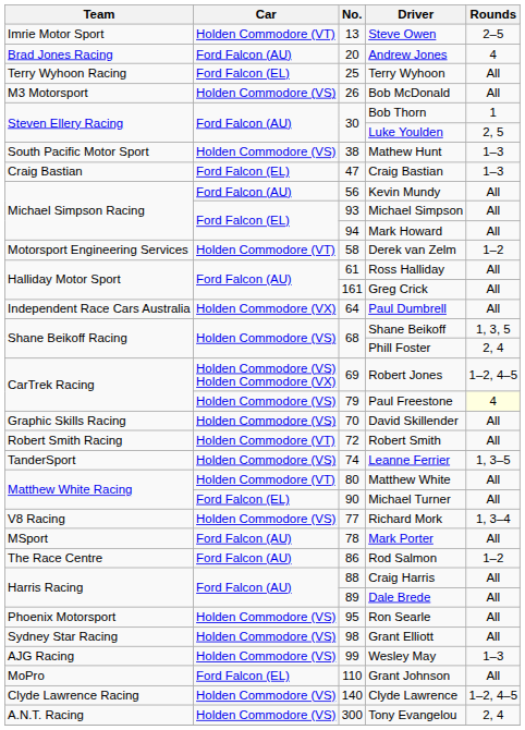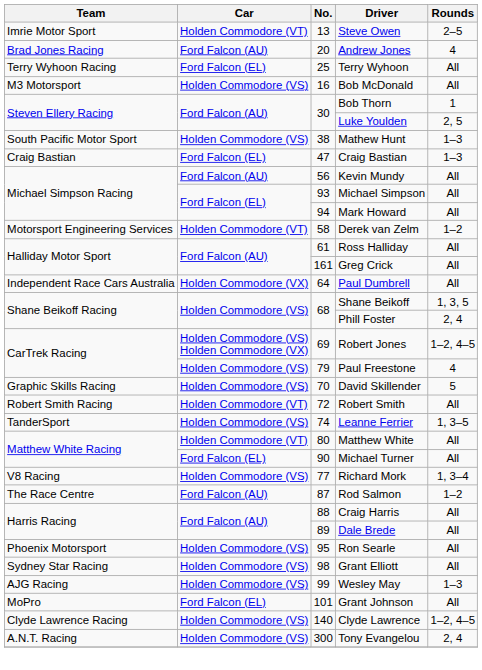 <table class="wikitable" style="font-size: 85%;">
 <tr>
 <th>Team</th>
 <th>Car</th>
 <th>No.</th>
 <th>Driver</th>
 <th>Rounds</th>
 </tr>
 <tr>
 <td>Imrie Motor Sport</td>
 <td><a href='#'>Holden Commodore (VT)</a></td>
 <td align="center">13</td>
 <td> <a href='#'>Steve Owen</a></td>
 <td align="center">2–5</td>
 </tr>
 <tr>
 <td><a href='#'>Brad Jones Racing</a></td>
 <td><a href='#'>Ford Falcon (AU)</a></td>
 <td align="center">20</td>
 <td> <a href='#'>Andrew Jones</a></td>
 <td align="center">4</td>
 </tr>
 <tr>
 <td>Terry Wyhoon Racing</td>
 <td><a href='#'>Ford Falcon (EL)</a></td>
 <td align="center">25</td>
 <td> Terry Wyhoon</td>
 <td align="center">All</td>
 </tr>
 <tr>
 <td>M3 Motorsport</td>
 <td><a href='#'>Holden Commodore (VS)</a></td>
-<td align="center">26</td>
+<td align="center">16</td>
 <td> Bob McDonald</td>
 <td align="center">All</td>
 </tr>
 <tr>
 <td rowspan="2"><a href='#'>Steven Ellery Racing</a></td>
 <td rowspan="2"><a href='#'>Ford Falcon (AU)</a></td>
 <td rowspan="2" align="center">30</td>
 <td> Bob Thorn</td>
 <td align="center">1</td>
 </tr>
 <tr>
 <td> <a href='#'>Luke Youlden</a></td>
 <td align="center">2, 5</td>
 </tr>
 <tr>
 <td>South Pacific Motor Sport</td>
 <td><a href='#'>Holden Commodore (VS)</a></td>
 <td align="center">38</td>
 <td> Mathew Hunt</td>
 <td align="center">1–3</td>
 </tr>
 <tr>
 <td>Craig Bastian</td>
 <td><a href='#'>Ford Falcon (EL)</a></td>
 <td align="center">47</td>
 <td> Craig Bastian</td>
 <td align="center">1–3</td>
 </tr>
 <tr>
 <td rowspan=3>Michael Simpson Racing</td>
 <td><a href='#'>Ford Falcon (AU)</a></td>
 <td align="center">56</td>
 <td> Kevin Mundy</td>
 <td align="center">All</td>
 </tr>
 <tr>
 <td rowspan=2><a href='#'>Ford Falcon (EL)</a></td>
 <td align="center">93</td>
 <td> Michael Simpson</td>
 <td align="center">All</td>
 </tr>
 <tr>
 <td align="center">94</td>
 <td> Mark Howard</td>
 <td align="center">All</td>
 </tr>
 <tr>
 <td>Motorsport Engineering Services</td>
 <td><a href='#'>Holden Commodore (VT)</a></td>
 <td align="center">58</td>
 <td> Derek van Zelm</td>
 <td align="center">1–2</td>
 </tr>
 <tr>
 <td rowspan=2>Halliday Motor Sport</td>
 <td rowspan=2><a href='#'>Ford Falcon (AU)</a></td>
 <td align="center">61</td>
 <td> Ross Halliday</td>
 <td align="center">All</td>
 </tr>
 <tr>
 <td align="center">161</td>
 <td> Greg Crick</td>
 <td align="center">All</td>
 </tr>
 <tr>
 <td>Independent Race Cars Australia</td>
 <td><a href='#'>Holden Commodore (VX)</a></td>
 <td align="center">64</td>
 <td> <a href='#'>Paul Dumbrell</a></td>
 <td align="center">All</td>
 </tr>
 <tr>
 <td rowspan="2">Shane Beikoff Racing</td>
 <td rowspan="2"><a href='#'>Holden Commodore (VS)</a></td>
 <td rowspan="2" align="center">68</td>
 <td> Shane Beikoff</td>
 <td align="center">1, 3, 5</td>
 </tr>
 <tr>
 <td> Phill Foster</td>
 <td align="center">2, 4</td>
 </tr>
 <tr>
 <td rowspan=2>CarTrek Racing</td>
 <td><a href='#'>Holden Commodore (VS)</a> <br> <a href='#'>Holden Commodore (VX)</a></td>
 <td align="center">69</td>
 <td> Robert Jones</td>
 <td align="center">1–2, 4–5</td>
 </tr>
 <tr>
 <td><a href='#'>Holden Commodore (VS)</a></td>
 <td align="center">79</td>
 <td> Paul Freestone</td>
-<td align="center" style="background: lightyellow;">4</td>
+<td align="center">4</td>
 </tr>
 <tr>
 <td>Graphic Skills Racing</td>
 <td><a href='#'>Holden Commodore (VS)</a></td>
 <td align="center">70</td>
 <td> David Skillender</td>
-<td align="center">All</td>
+<td align="center">5</td>
 </tr>
 <tr>
 <td>Robert Smith Racing</td>
 <td><a href='#'>Holden Commodore (VT)</a></td>
 <td align="center">72</td>
 <td> Robert Smith</td>
 <td align="center">All</td>
 </tr>
 <tr>
 <td>TanderSport</td>
 <td><a href='#'>Holden Commodore (VS)</a></td>
 <td align="center">74</td>
 <td> <a href='#'>Leanne Ferrier</a></td>
 <td align="center">1, 3–5</td>
 </tr>
 <tr>
 <td rowspan=2><a href='#'>Matthew White Racing</a></td>
 <td><a href='#'>Holden Commodore (VT)</a></td>
 <td align="center">80</td>
 <td> Matthew White</td>
 <td align="center">All</td>
 </tr>
 <tr>
 <td><a href='#'>Ford Falcon (EL)</a></td>
 <td align="center">90</td>
 <td> Michael Turner</td>
 <td align="center">All</td>
 </tr>
 <tr>
 <td>V8 Racing</td>
 <td><a href='#'>Holden Commodore (VS)</a></td>
 <td align="center">77</td>
 <td> Richard Mork</td>
 <td align="center">1, 3–4</td>
 </tr>
 <tr>
-<td>MSport</td>
-<td><a href='#'>Ford Falcon (AU)</a></td>
-<td align="center">78</td>
-<td> <a href='#'>Mark Porter</a></td>
-<td align="center">All</td>
-</tr>
-<tr>
 <td>The Race Centre</td>
 <td><a href='#'>Ford Falcon (AU)</a></td>
-<td align="center">86</td>
+<td align="center">87</td>
 <td> Rod Salmon</td>
 <td align="center">1–2</td>
 </tr>
 <tr>
 <td rowspan=2>Harris Racing</td>
 <td rowspan=2><a href='#'>Ford Falcon (AU)</a></td>
 <td align="center">88</td>
 <td> Craig Harris</td>
 <td align="center">All</td>
 </tr>
 <tr>
 <td align="center">89</td>
 <td> <a href='#'>Dale Brede</a></td>
 <td align="center">All</td>
 </tr>
 <tr>
 <td>Phoenix Motorsport</td>
 <td><a href='#'>Holden Commodore (VS)</a></td>
 <td align="center">95</td>
 <td> Ron Searle</td>
 <td align="center">All</td>
 </tr>
 <tr>
 <td>Sydney Star Racing</td>
 <td><a href='#'>Holden Commodore (VS)</a></td>
 <td align="center">98</td>
 <td> Grant Elliott</td>
 <td align="center">All</td>
 </tr>
 <tr>
 <td>AJG Racing</td>
 <td><a href='#'>Holden Commodore (VS)</a></td>
 <td align="center">99</td>
 <td> Wesley May</td>
 <td align="center">1–3</td>
 </tr>
 <tr>
 <td>MoPro</td>
 <td><a href='#'>Ford Falcon (EL)</a></td>
-<td align="center">110</td>
+<td align="center">101</td>
 <td> Grant Johnson</td>
 <td align="center">All</td>
 </tr>
 <tr>
 <td>Clyde Lawrence Racing</td>
 <td><a href='#'>Holden Commodore (VS)</a></td>
 <td align="center">140</td>
 <td> Clyde Lawrence</td>
 <td align="center">1–2, 4–5</td>
 </tr>
 <tr>
 <td>A.N.T. Racing</td>
 <td><a href='#'>Holden Commodore (VS)</a></td>
 <td align="center">300</td>
 <td> Tony Evangelou</td>
 <td align="center">2, 4</td>
 </tr>
 <tr>
 </tr>
 </table>
